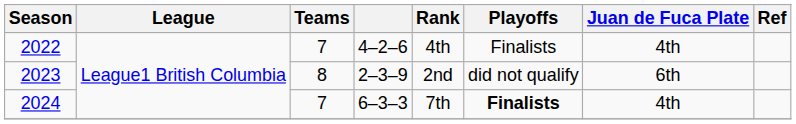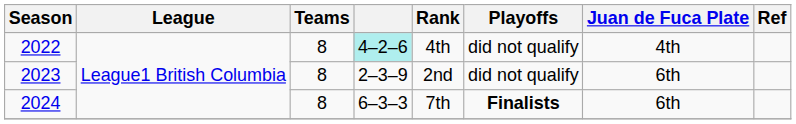 <table class="wikitable" style="text-align: center;">
 <tr>
 <th>Season</th>
 <th>League</th>
 <th>Teams</th>
 <th></th>
 <th>Rank</th>
 <th>Playoffs</th>
 <th><a href='#'>Juan de Fuca Plate</a></th>
 <th>Ref</th>
 </tr>
 <tr>
 <td><a href='#'>2022</a></td>
 <td rowspan="3"><a href='#'>League1 British Columbia</a></td>
-<td>7</td>
-<td>4–2–6</td>
+<td>8</td>
+<td style="background: paleturquoise;">4–2–6</td>
 <td>4th</td>
-<td>Finalists</td>
+<td>did not qualify</td>
 <td>4th</td>
 <td></td>
 </tr>
 <tr>
 <td><a href='#'>2023</a></td>
 <td>8</td>
 <td>2–3–9</td>
 <td>2nd</td>
 <td>did not qualify</td>
 <td>6th</td>
 <td></td>
 </tr>
 <tr>
 <td><a href='#'>2024</a></td>
-<td>7</td>
+<td>8</td>
 <td>6–3–3</td>
 <td>7th</td>
 <td><strong>Finalists</strong></td>
-<td>4th</td>
+<td>6th</td>
 <td></td>
 </tr>
 <tr>
 </tr>
 </table>
